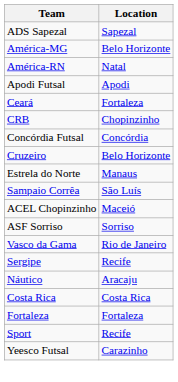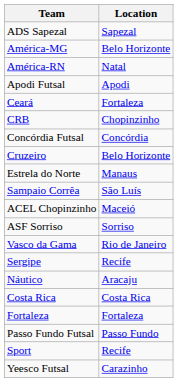 <table class="wikitable sortable" style="text-align: left;">
 <tr>
 <th>Team</th>
 <th>Location</th>
 </tr>
 <tr>
 <td>ADS Sapezal</td>
 <td> <a href='#'>Sapezal</a></td>
 </tr>
 <tr>
 <td><a href='#'>América-MG</a></td>
 <td> <a href='#'>Belo Horizonte</a></td>
 </tr>
 <tr>
 <td><a href='#'>América-RN</a></td>
 <td> <a href='#'>Natal</a></td>
 </tr>
 <tr>
 <td>Apodi Futsal</td>
 <td> <a href='#'>Apodi</a></td>
 </tr>
 <tr>
 <td><a href='#'>Ceará</a></td>
 <td> <a href='#'>Fortaleza</a></td>
 </tr>
 <tr>
 <td><a href='#'>CRB</a></td>
 <td> <a href='#'>Chopinzinho</a></td>
 </tr>
 <tr>
 <td>Concórdia Futsal</td>
 <td> <a href='#'>Concórdia</a></td>
 </tr>
 <tr>
 <td><a href='#'>Cruzeiro</a></td>
 <td> <a href='#'>Belo Horizonte</a></td>
 </tr>
 <tr>
 <td>Estrela do Norte</td>
 <td> <a href='#'>Manaus</a></td>
 </tr>
 <tr>
 <td><a href='#'>Sampaio Corrêa</a></td>
 <td> <a href='#'>São Luís</a></td>
 </tr>
 <tr>
 <td>ACEL Chopinzinho</td>
 <td> <a href='#'>Maceió</a></td>
 </tr>
 <tr>
 <td>ASF Sorriso</td>
 <td> <a href='#'>Sorriso</a></td>
 </tr>
 <tr>
 <td><a href='#'>Vasco da Gama</a></td>
 <td> <a href='#'>Rio de Janeiro</a></td>
 </tr>
 <tr>
 <td><a href='#'>Sergipe</a></td>
 <td> <a href='#'>Recife</a></td>
 </tr>
 <tr>
 <td><a href='#'>Náutico</a></td>
 <td> <a href='#'>Aracaju</a></td>
 </tr>
 <tr>
 <td><a href='#'>Costa Rica</a></td>
 <td> <a href='#'>Costa Rica</a></td>
 </tr>
 <tr>
 <td><a href='#'>Fortaleza</a></td>
 <td> <a href='#'>Fortaleza</a></td>
 </tr>
 <tr>
+<td>Passo Fundo Futsal</td>
+<td> <a href='#'>Passo Fundo</a></td>
+</tr>
+<tr>
 <td><a href='#'>Sport</a></td>
 <td> <a href='#'>Recife</a></td>
 </tr>
 <tr>
 <td>Yeesco Futsal</td>
 <td> <a href='#'>Carazinho</a></td>
 </tr>
 </table>
